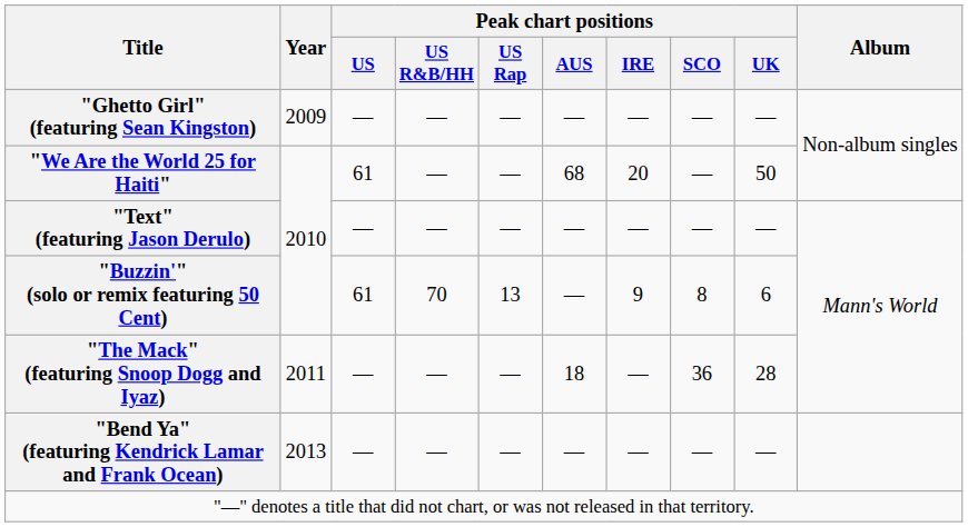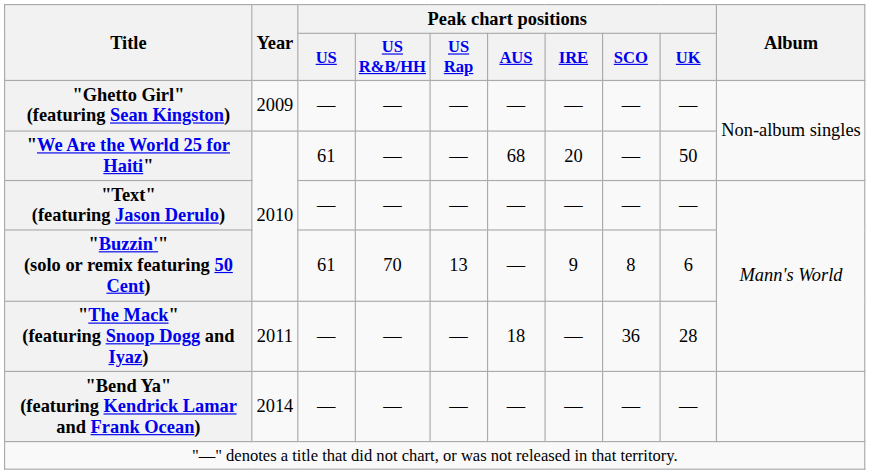 <table class="wikitable plainrowheaders" style="text-align:center;" border="1">
 <tr>
 <th scope="col" rowspan="2" style="width:13em;">Title</th>
 <th scope="col" rowspan="2">Year</th>
 <th scope="col" colspan="7">Peak chart positions</th>
 <th scope="col" rowspan="2">Album</th>
 </tr>
 <tr>
 <th scope="col" style="width:3em;font-size:90%;"><a href='#'>US</a><br></th>
 <th scope="col" style="width:3em;font-size:90%;"><a href='#'>US R&B/HH</a><br></th>
 <th scope="col" style="width:3em;font-size:90%;"><a href='#'>US Rap</a><br></th>
 <th scope="col" style="width:3em;font-size:90%;"><a href='#'>AUS</a><br></th>
 <th scope="col" style="width:3em;font-size:90%;"><a href='#'>IRE</a><br></th>
 <th scope="col" style="width:3em;font-size:90%;"><a href='#'>SCO</a><br></th>
 <th scope="col" style="width:3em;font-size:90%;"><a href='#'>UK</a><br></th>
 </tr>
 <tr>
 <th scope="row">"Ghetto Girl" <br><span>(featuring <a href='#'>Sean Kingston</a>)</span></th>
 <td>2009</td>
 <td>—</td>
 <td>—</td>
 <td>—</td>
 <td>—</td>
 <td>—</td>
 <td>—</td>
 <td>—</td>
 <td rowspan="2">Non-album singles</td>
 </tr>
 <tr>
 <th scope="row">"<a href='#'>We Are the World 25 for Haiti</a>"<br></th>
 <td rowspan="3">2010</td>
 <td>61</td>
 <td>—</td>
 <td>—</td>
 <td>68</td>
 <td>20</td>
 <td>—</td>
 <td>50</td>
 </tr>
 <tr>
 <th scope="row">"Text" <br><span>(featuring <a href='#'>Jason Derulo</a>)</span></th>
 <td>—</td>
 <td>—</td>
 <td>—</td>
 <td>—</td>
 <td>—</td>
 <td>—</td>
 <td>—</td>
 <td rowspan="3"><em>Mann's World</em></td>
 </tr>
 <tr>
 <th scope="row">"<a href='#'>Buzzin'</a>"<br><span>(solo or remix featuring <a href='#'>50 Cent</a>)</span></th>
 <td>61</td>
 <td>70</td>
 <td>13</td>
 <td>—</td>
 <td>9</td>
 <td>8</td>
 <td>6</td>
 </tr>
 <tr>
 <th scope="row">"<a href='#'>The Mack</a>" <br><span>(featuring <a href='#'>Snoop Dogg</a> and <a href='#'>Iyaz</a>)</span></th>
 <td>2011</td>
 <td>—</td>
 <td>—</td>
 <td>—</td>
 <td>18</td>
 <td>—</td>
 <td>36</td>
 <td>28</td>
 </tr>
 <tr>
 <th scope="row">"Bend Ya" <br><span>(featuring <a href='#'>Kendrick Lamar</a> and <a href='#'>Frank Ocean</a>)</span></th>
-<td>2013</td>
+<td>2014</td>
 <td>—</td>
 <td>—</td>
 <td>—</td>
 <td>—</td>
 <td>—</td>
 <td>—</td>
 <td>—</td>
 <td></td>
 </tr>
 <tr>
 <td colspan="14" style="font-size:90%">"—" denotes a title that did not chart, or was not released in that territory.</td>
 </tr>
 </table>
